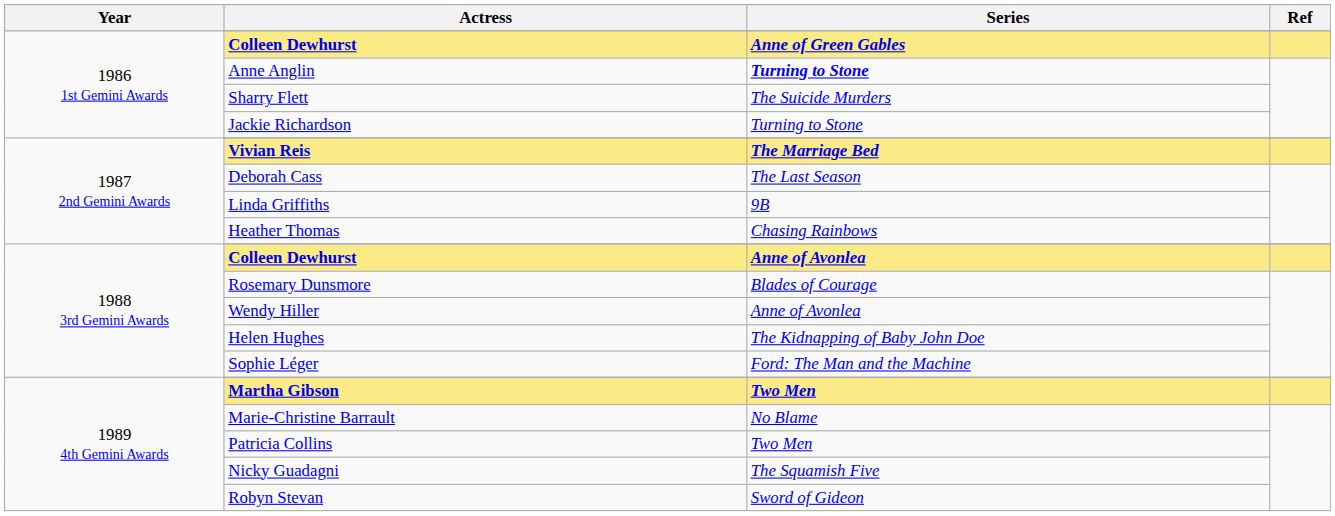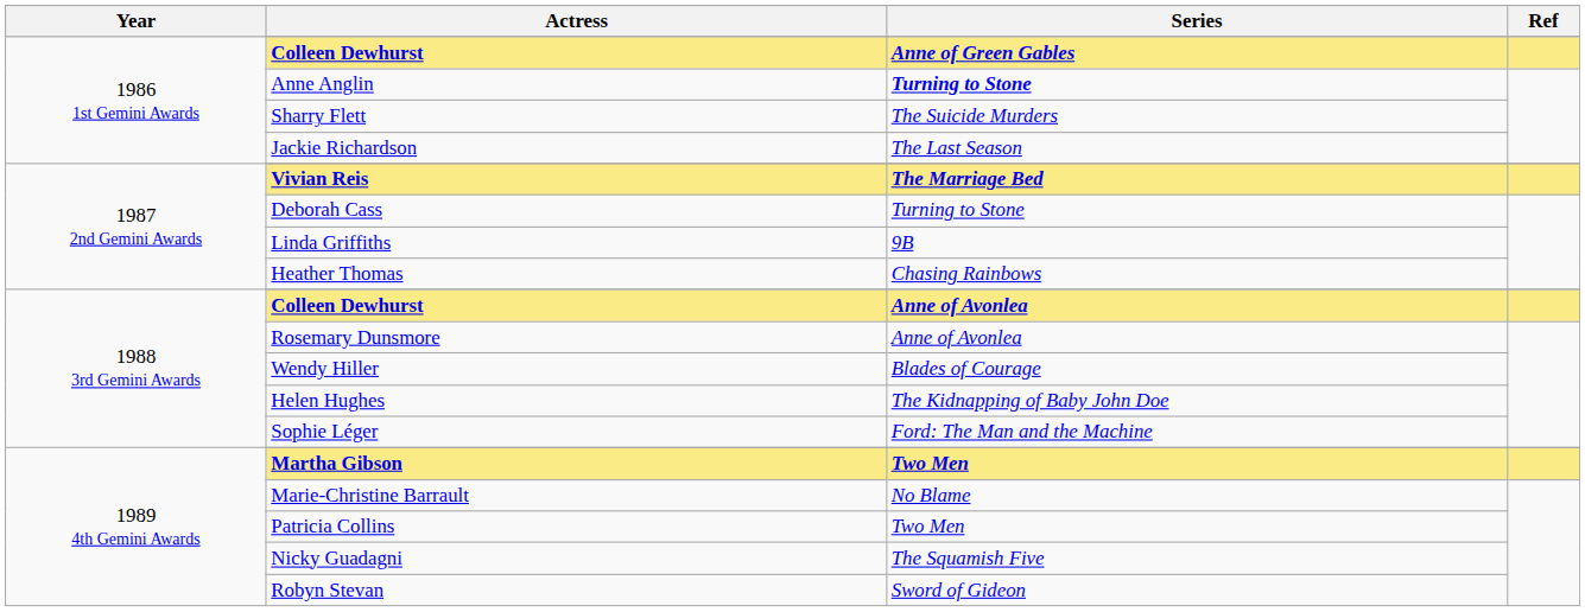 <table class="wikitable" style="width:100%;">
 <tr style="background:#bebebe;">
 <th style="width:8%;">Year</th>
 <th style="width:19%;">Actress</th>
 <th style="width:19%;">Series</th>
 <th style="width:2%;">Ref</th>
 </tr>
 <tr>
 <td rowspan="5" align="center">1986 <br> <small><a href='#'>1st Gemini Awards</a></small></td>
 </tr>
 <tr style="background:#FAEB86;">
 <td><strong><a href='#'>Colleen Dewhurst</a></strong></td>
 <td><strong><em><a href='#'>Anne of Green Gables</a></em></strong></td>
 <td></td>
 </tr>
 <tr>
 <td><a href='#'>Anne Anglin</a></td>
 <td><strong><em><a href='#'>Turning to Stone</a></em></strong></td>
 <td rowspan=3></td>
 </tr>
 <tr>
 <td><a href='#'>Sharry Flett</a></td>
 <td><em><a href='#'>The Suicide Murders</a></em></td>
 </tr>
 <tr>
 <td><a href='#'>Jackie Richardson</a></td>
-<td><em><a href='#'>Turning to Stone</a></em></td>
+<td><em><a href='#'>The Last Season</a></em></td>
 </tr>
 <tr>
 <td rowspan="5" align="center">1987 <br> <small><a href='#'>2nd Gemini Awards</a></small></td>
 </tr>
 <tr style="background:#FAEB86;">
 <td><strong><a href='#'>Vivian Reis</a></strong></td>
 <td><strong><em><a href='#'>The Marriage Bed</a></em></strong></td>
 <td></td>
 </tr>
 <tr>
 <td><a href='#'>Deborah Cass</a></td>
-<td><em><a href='#'>The Last Season</a></em></td>
+<td><em><a href='#'>Turning to Stone</a></em></td>
 <td rowspan=3></td>
 </tr>
 <tr>
 <td><a href='#'>Linda Griffiths</a></td>
 <td><em><a href='#'>9B</a></em></td>
 </tr>
 <tr>
 <td><a href='#'>Heather Thomas</a></td>
 <td><em><a href='#'>Chasing Rainbows</a></em></td>
 </tr>
 <tr>
 <td rowspan="6" align="center">1988 <br> <small><a href='#'>3rd Gemini Awards</a></small></td>
 </tr>
 <tr style="background:#FAEB86;">
 <td><strong><a href='#'>Colleen Dewhurst</a></strong></td>
 <td><strong><em><a href='#'>Anne of Avonlea</a></em></strong></td>
 <td></td>
 </tr>
 <tr>
 <td><a href='#'>Rosemary Dunsmore</a></td>
-<td><em><a href='#'>Blades of Courage</a></em></td>
+<td><em><a href='#'>Anne of Avonlea</a></em></td>
 <td rowspan=4></td>
 </tr>
 <tr>
 <td><a href='#'>Wendy Hiller</a></td>
-<td><em><a href='#'>Anne of Avonlea</a></em></td>
+<td><em><a href='#'>Blades of Courage</a></em></td>
 </tr>
 <tr>
 <td><a href='#'>Helen Hughes</a></td>
 <td><em><a href='#'>The Kidnapping of Baby John Doe</a></em></td>
 </tr>
 <tr>
 <td><a href='#'>Sophie Léger</a></td>
 <td><em><a href='#'>Ford: The Man and the Machine</a></em></td>
 </tr>
 <tr>
 <td rowspan="6" align="center">1989 <br> <small><a href='#'>4th Gemini Awards</a></small></td>
 </tr>
 <tr style="background:#FAEB86;">
 <td><strong><a href='#'>Martha Gibson</a></strong></td>
 <td><strong><em><a href='#'>Two Men</a></em></strong></td>
 <td></td>
 </tr>
 <tr>
 <td><a href='#'>Marie-Christine Barrault</a></td>
 <td><em><a href='#'>No Blame</a></em></td>
 <td rowspan=4></td>
 </tr>
 <tr>
 <td><a href='#'>Patricia Collins</a></td>
 <td><em><a href='#'>Two Men</a></em></td>
 </tr>
 <tr>
 <td><a href='#'>Nicky Guadagni</a></td>
 <td><em><a href='#'>The Squamish Five</a></em></td>
 </tr>
 <tr>
 <td><a href='#'>Robyn Stevan</a></td>
 <td><em><a href='#'>Sword of Gideon</a></em></td>
 </tr>
 </table>
